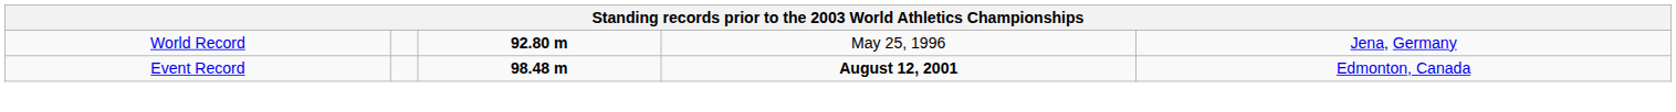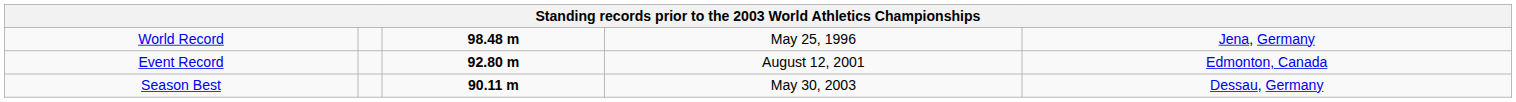 <table class="wikitable" style=" text-align:center; font-size:110%;" width="95%">
 <tr>
 <th colspan="5">Standing records prior to the 2003 World Athletics Championships</th>
 </tr>
 <tr>
 <td><a href='#'>World Record</a></td>
 <td></td>
-<td><strong>92.80 m </strong></td>
+<td><strong>98.48 m </strong></td>
 <td>May 25, 1996</td>
 <td> <a href='#'>Jena</a>, <a href='#'>Germany</a></td>
 </tr>
 <tr>
 <td><a href='#'>Event Record</a></td>
 <td></td>
-<td><strong>98.48 m </strong></td>
-<td><strong>August 12, 2001</strong></td>
+<td><strong>92.80 m </strong></td>
+<td>August 12, 2001</td>
 <td> <a href='#'>Edmonton, Canada</a></td>
 </tr>
+<tr>
+<td><a href='#'>Season Best</a></td>
+<td></td>
+<td><strong>90.11 m </strong></td>
+<td>May 30, 2003</td>
+<td> <a href='#'>Dessau</a>, <a href='#'>Germany</a></td>
+</tr>
 </table>
